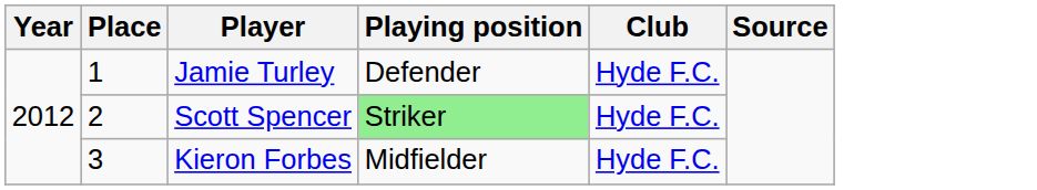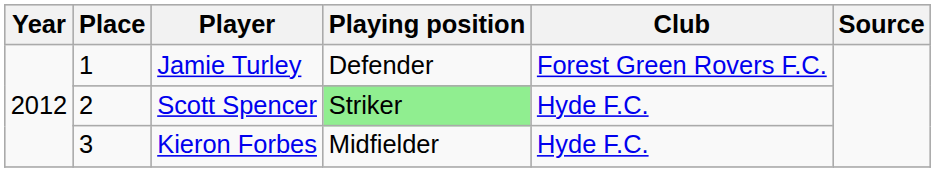 <table class="wikitable">
 <tr>
 <th>Year</th>
 <th>Place</th>
 <th>Player</th>
 <th>Playing position</th>
 <th>Club</th>
 <th>Source</th>
 </tr>
 <tr>
 <td rowspan="3">2012</td>
 <td>1</td>
 <td><a href='#'>Jamie Turley</a></td>
 <td>Defender</td>
-<td> <a href='#'>Hyde F.C.</a></td>
+<td> <a href='#'>Forest Green Rovers F.C.</a></td>
 <td rowspan="3"></td>
 </tr>
 <tr>
 <td>2</td>
 <td><a href='#'>Scott Spencer</a></td>
 <td style="background: lightgreen;">Striker</td>
 <td> <a href='#'>Hyde F.C.</a></td>
 </tr>
 <tr>
 <td>3</td>
 <td><a href='#'>Kieron Forbes</a></td>
 <td>Midfielder</td>
 <td> <a href='#'>Hyde F.C.</a></td>
 </tr>
 </table>
